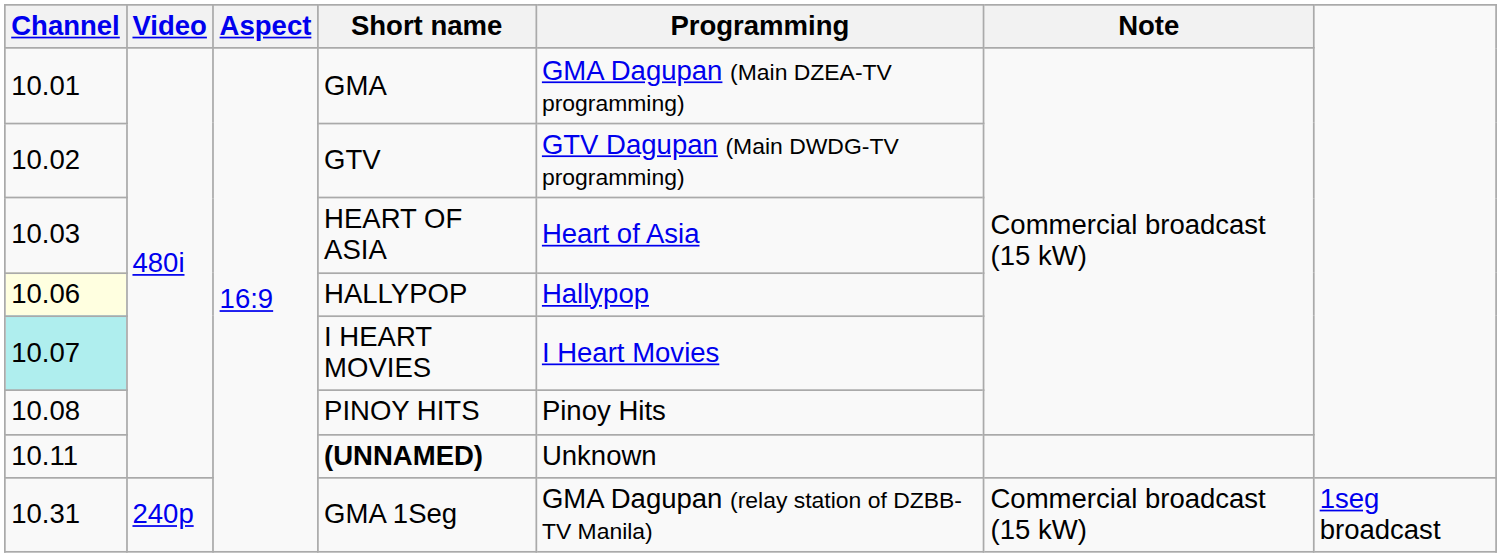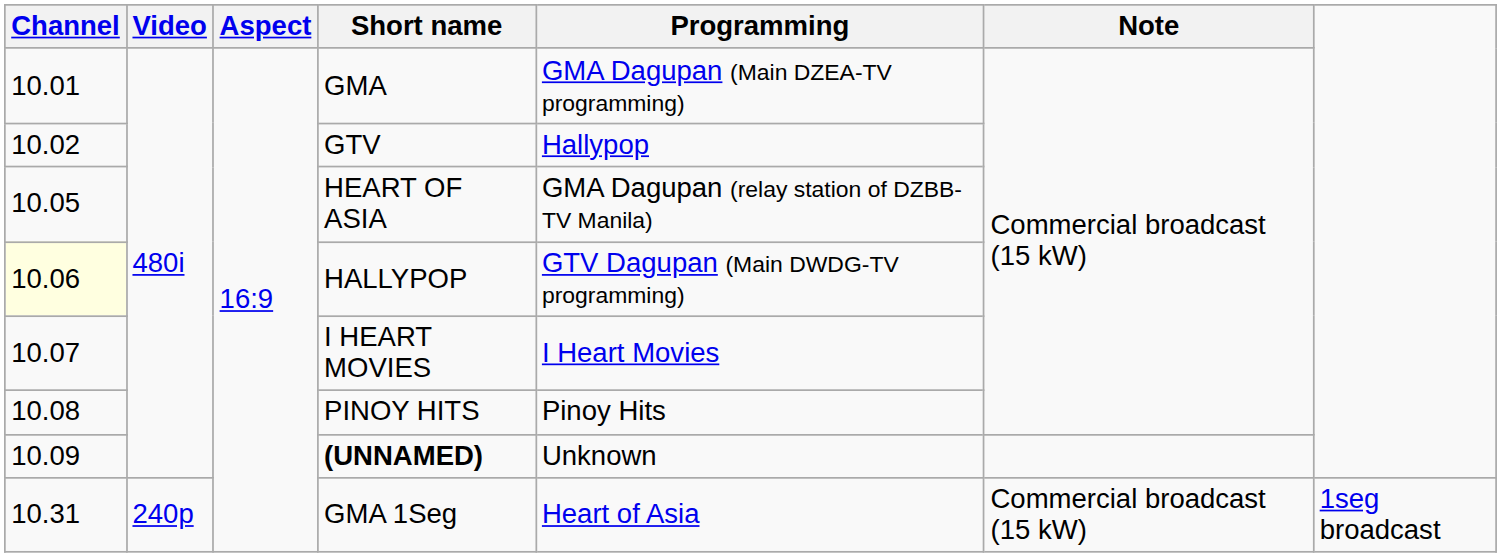 <table class="wikitable">
 <tr>
 <th><a href='#'>Channel</a></th>
 <th><a href='#'>Video</a></th>
 <th><a href='#'>Aspect</a></th>
 <th>Short name</th>
 <th>Programming</th>
 <th>Note</th>
 </tr>
 <tr>
 <td>10.01</td>
 <td rowspan="7"><a href='#'>480i</a></td>
 <td rowspan="8"><a href='#'>16:9</a></td>
 <td>GMA</td>
 <td><a href='#'>GMA Dagupan</a> <small>(Main DZEA-TV programming)</small></td>
 <td rowspan="6">Commercial broadcast (15 kW)</td>
 </tr>
 <tr>
 <td>10.02</td>
 <td>GTV</td>
-<td><a href='#'>GTV Dagupan</a> <small>(Main DWDG-TV programming)</small></td>
+<td><a href='#'>Hallypop</a></td>
 </tr>
 <tr>
-<td>10.03</td>
+<td>10.05</td>
 <td>HEART OF ASIA</td>
-<td><a href='#'>Heart of Asia</a></td>
+<td>GMA Dagupan <small>(relay station of DZBB-TV Manila)</small></td>
 </tr>
 <tr>
 <td style="background: lightyellow;">10.06</td>
 <td>HALLYPOP</td>
-<td><a href='#'>Hallypop</a></td>
+<td><a href='#'>GTV Dagupan</a> <small>(Main DWDG-TV programming)</small></td>
 </tr>
 <tr>
-<td style="background: paleturquoise;">10.07</td>
+<td>10.07</td>
 <td>I HEART MOVIES</td>
 <td><a href='#'>I Heart Movies</a></td>
 </tr>
 <tr>
 <td>10.08</td>
 <td>PINOY HITS</td>
 <td>Pinoy Hits</td>
 </tr>
 <tr>
-<td>10.11</td>
+<td>10.09</td>
 <td><strong>(UNNAMED)</strong></td>
 <td>Unknown</td>
 <td></td>
 </tr>
 <tr>
 <td>10.31</td>
 <td><a href='#'>240p</a></td>
 <td>GMA 1Seg</td>
-<td>GMA Dagupan <small>(relay station of DZBB-TV Manila)</small></td>
+<td><a href='#'>Heart of Asia</a></td>
 <td rowspan="6">Commercial broadcast (15 kW)</td>
 <td><a href='#'>1seg</a> broadcast</td>
 </tr>
 </table>
